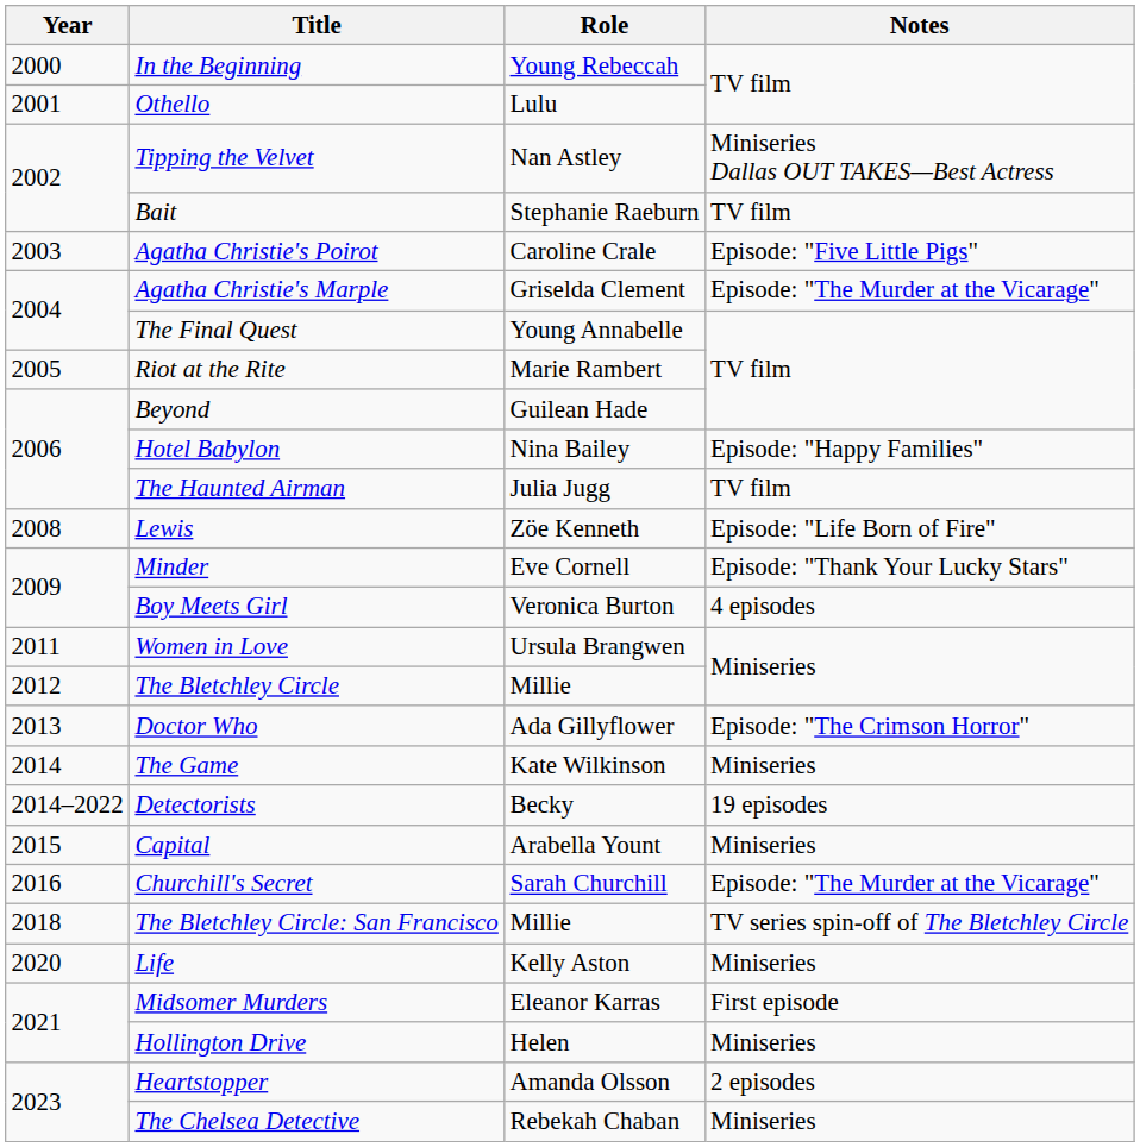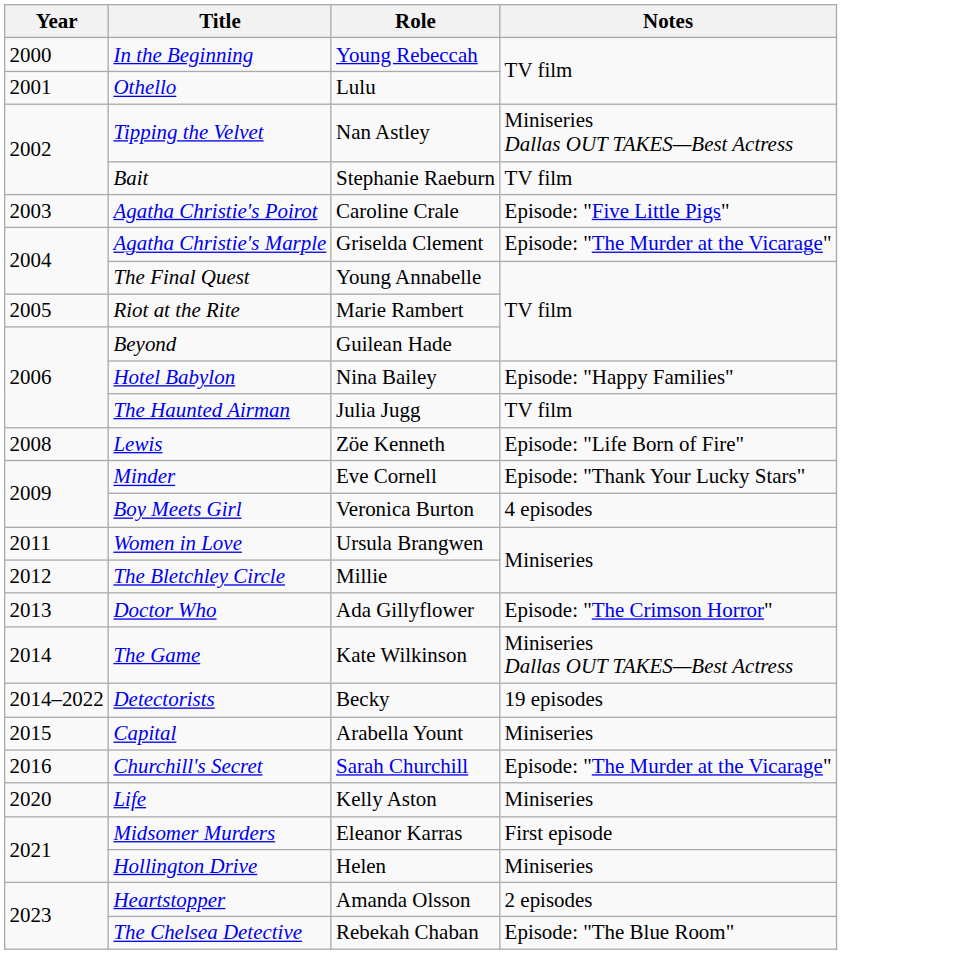 <table class="wikitable">
 <tr>
 <th>Year</th>
 <th>Title</th>
 <th>Role</th>
 <th>Notes</th>
 </tr>
 <tr>
 <td>2000</td>
 <td><a href='#'><em>In the Beginning</em></a></td>
 <td><a href='#'>Young Rebeccah</a></td>
 <td rowspan="2">TV film</td>
 </tr>
 <tr>
 <td>2001</td>
 <td><em><a href='#'>Othello</a></em></td>
 <td>Lulu</td>
 </tr>
 <tr>
 <td rowspan="2">2002</td>
 <td><a href='#'><em>Tipping the Velvet</em></a></td>
 <td>Nan Astley</td>
 <td>Miniseries<br><em>Dallas OUT TAKES—Best Actress</em></td>
 </tr>
 <tr>
 <td><em>Bait</em></td>
 <td>Stephanie Raeburn</td>
 <td>TV film</td>
 </tr>
 <tr>
 <td>2003</td>
 <td><em><a href='#'>Agatha Christie's Poirot</a></em></td>
 <td>Caroline Crale</td>
 <td>Episode: "<a href='#'>Five Little Pigs</a>"</td>
 </tr>
 <tr>
 <td rowspan="2">2004</td>
 <td><em><a href='#'>Agatha Christie's Marple</a></em></td>
 <td>Griselda Clement</td>
 <td>Episode: "<a href='#'>The Murder at the Vicarage</a>"</td>
 </tr>
 <tr>
 <td><em>The Final Quest</em></td>
 <td>Young Annabelle</td>
 <td rowspan="3">TV film</td>
 </tr>
 <tr>
 <td>2005</td>
 <td><em>Riot at the Rite</em></td>
 <td>Marie Rambert</td>
 </tr>
 <tr>
 <td rowspan="3">2006</td>
 <td><em>Beyond</em></td>
 <td>Guilean Hade</td>
 </tr>
 <tr>
 <td><em><a href='#'>Hotel Babylon</a></em></td>
 <td>Nina Bailey</td>
 <td>Episode: "Happy Families"</td>
 </tr>
 <tr>
 <td><em><a href='#'>The Haunted Airman</a></em></td>
 <td>Julia Jugg</td>
 <td>TV film</td>
 </tr>
 <tr>
 <td>2008</td>
 <td><a href='#'><em>Lewis</em></a></td>
 <td>Zöe Kenneth</td>
 <td>Episode: "Life Born of Fire"</td>
 </tr>
 <tr>
 <td rowspan="2">2009</td>
 <td><em><a href='#'>Minder</a></em></td>
 <td>Eve Cornell</td>
 <td>Episode: "Thank Your Lucky Stars"</td>
 </tr>
 <tr>
 <td><em><a href='#'>Boy Meets Girl</a></em></td>
 <td>Veronica Burton</td>
 <td>4 episodes</td>
 </tr>
 <tr>
 <td>2011</td>
 <td><em><a href='#'>Women in Love</a></em></td>
 <td>Ursula Brangwen</td>
 <td rowspan="2">Miniseries</td>
 </tr>
 <tr>
 <td>2012</td>
 <td><em><a href='#'>The Bletchley Circle</a></em></td>
 <td>Millie</td>
 </tr>
 <tr>
 <td>2013</td>
 <td><em><a href='#'>Doctor Who</a></em></td>
 <td>Ada Gillyflower</td>
 <td>Episode: "<a href='#'>The Crimson Horror</a>"</td>
 </tr>
 <tr>
 <td>2014</td>
 <td><em><a href='#'>The Game</a></em></td>
 <td>Kate Wilkinson</td>
-<td>Miniseries</td>
+<td>Miniseries<br><em>Dallas OUT TAKES—Best Actress</em></td>
 </tr>
 <tr>
 <td>2014–2022</td>
 <td><em><a href='#'>Detectorists</a></em></td>
 <td>Becky</td>
 <td>19 episodes</td>
 </tr>
 <tr>
 <td>2015</td>
 <td><em><a href='#'>Capital</a></em></td>
 <td>Arabella Yount</td>
 <td>Miniseries</td>
 </tr>
 <tr>
 <td>2016</td>
 <td><em><a href='#'>Churchill's Secret</a></em></td>
 <td><a href='#'>Sarah Churchill</a></td>
 <td>Episode: "<a href='#'>The Murder at the Vicarage</a>"</td>
-</tr>
-<tr>
-<td>2018</td>
-<td><em><a href='#'>The Bletchley Circle: San Francisco</a></em></td>
-<td>Millie</td>
-<td>TV series spin-off of <em><a href='#'>The Bletchley Circle</a></em></td>
 </tr>
 <tr>
 <td>2020</td>
 <td><em><a href='#'>Life</a></em></td>
 <td>Kelly Aston</td>
 <td>Miniseries</td>
 </tr>
 <tr>
 <td rowspan="2">2021</td>
 <td><em><a href='#'>Midsomer Murders</a> </em></td>
 <td>Eleanor Karras</td>
 <td>First episode</td>
 </tr>
 <tr>
 <td><em><a href='#'>Hollington Drive</a></em></td>
 <td>Helen</td>
 <td>Miniseries</td>
 </tr>
 <tr>
 <td rowspan="2">2023</td>
 <td><em><a href='#'>Heartstopper</a></em></td>
 <td>Amanda Olsson</td>
 <td>2 episodes</td>
 </tr>
 <tr>
 <td><em><a href='#'>The Chelsea Detective</a></em></td>
 <td>Rebekah Chaban</td>
-<td>Miniseries</td>
+<td>Episode: "The Blue Room"</td>
 </tr>
 </table>
